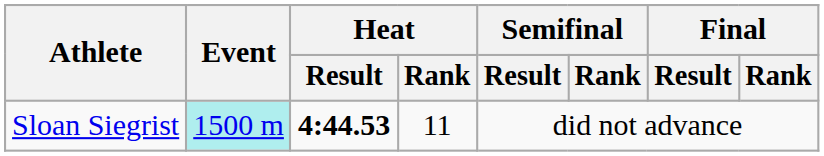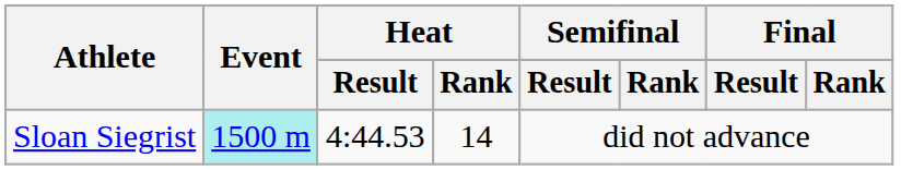 <table class=wikitable style="font-size:90%">
 <tr>
 <th rowspan="2">Athlete</th>
 <th rowspan="2">Event</th>
 <th colspan="2">Heat</th>
 <th colspan="2">Semifinal</th>
 <th colspan="2">Final</th>
 </tr>
 <tr style="font-size:95%">
 <th>Result</th>
 <th>Rank</th>
 <th>Result</th>
 <th>Rank</th>
 <th>Result</th>
 <th>Rank</th>
 </tr>
 <tr align=center>
 <td align=left><a href='#'>Sloan Siegrist</a></td>
 <td align=left style="background: paleturquoise;"><a href='#'>1500 m</a></td>
-<td><strong>4:44.53</strong></td>
-<td>11</td>
+<td>4:44.53</td>
+<td>14</td>
 <td colspan=4>did not advance</td>
 </tr>
 </table>
